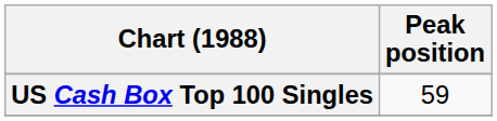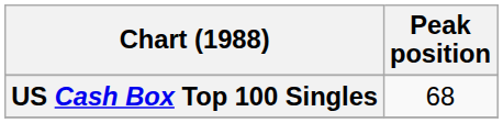 <table class="wikitable sortable plainrowheaders" style="text-align:center">
 <tr>
 <th>Chart (1988)</th>
 <th>Peak<br>position</th>
 </tr>
 <tr>
 </tr>
 <tr>
 <th scope="row">US <em><a href='#'>Cash Box</a></em> Top 100 Singles</th>
-<td>59</td>
+<td>68</td>
 </tr>
 <tr>
 </tr>
 </table>
